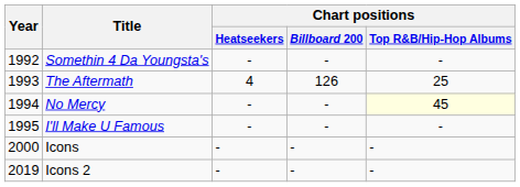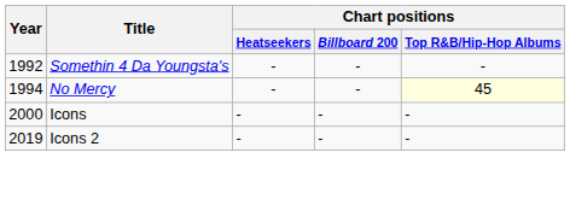 <table class="wikitable">
 <tr>
 <th rowspan="2">Year</th>
 <th rowspan="2">Title</th>
 <th colspan="3">Chart positions</th>
 </tr>
 <tr>
 <th><small><a href='#'>Heatseekers</a></small></th>
 <th><small><a href='#'><em>Billboard</em> 200</a></small></th>
 <th><small><a href='#'>Top R&B/Hip-Hop Albums</a></small></th>
 </tr>
 <tr>
 <td>1992</td>
 <td><em><a href='#'>Somethin 4 Da Youngsta's</a></em></td>
 <td style="text-align:center;">-</td>
 <td style="text-align:center;">-</td>
 <td style="text-align:center;">-</td>
 </tr>
 <tr>
-<td>1993</td>
-<td><em><a href='#'>The Aftermath</a></em></td>
-<td style="text-align:center;">4</td>
-<td style="text-align:center;">126</td>
-<td style="text-align:center;">25</td>
-</tr>
-<tr>
 <td>1994</td>
 <td><em><a href='#'>No Mercy</a></em></td>
 <td style="text-align:center;">-</td>
 <td style="text-align:center;">-</td>
 <td style="background: lightyellow; text-align:center;">45</td>
-</tr>
-<tr>
-<td>1995</td>
-<td><em><a href='#'>I'll Make U Famous</a></em></td>
-<td style="text-align:center;">-</td>
-<td style="text-align:center;">-</td>
-<td style="text-align:center;">-</td>
 </tr>
 <tr>
 <td>2000</td>
 <td>Icons</td>
 <td>-</td>
 <td>-</td>
 <td>-</td>
 </tr>
 <tr>
 <td>2019</td>
 <td>Icons 2</td>
 <td>-</td>
 <td>-</td>
 <td>-</td>
 </tr>
 </table>
